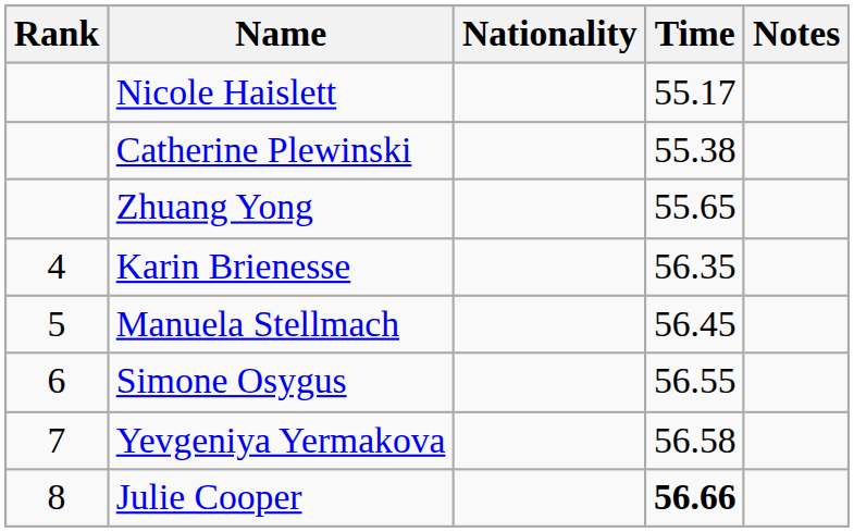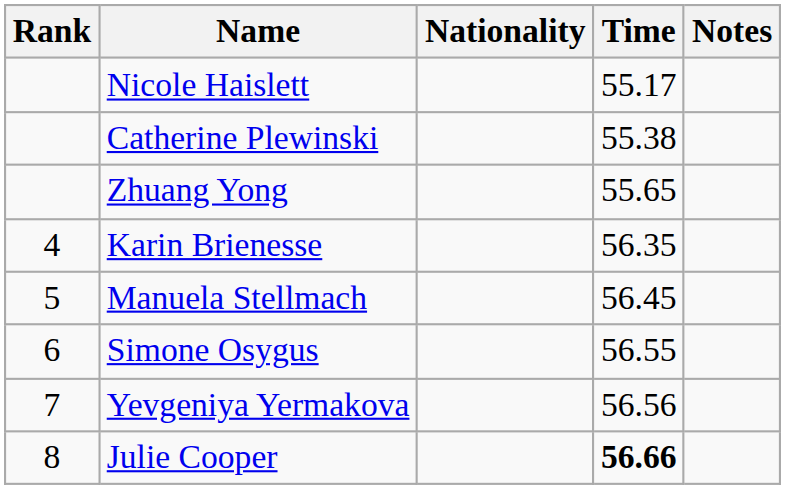 <table class="wikitable sortable" style="text-align:center">
 <tr>
 <th>Rank</th>
 <th>Name</th>
 <th>Nationality</th>
 <th>Time</th>
 <th>Notes</th>
 </tr>
 <tr>
 <td></td>
 <td align=left><a href='#'>Nicole Haislett</a></td>
 <td align=left></td>
 <td>55.17</td>
 <td></td>
 </tr>
 <tr>
 <td></td>
 <td align=left><a href='#'>Catherine Plewinski</a></td>
 <td align=left></td>
 <td>55.38</td>
 <td></td>
 </tr>
 <tr>
 <td></td>
 <td align=left><a href='#'>Zhuang Yong</a></td>
 <td align=left></td>
 <td>55.65</td>
 <td></td>
 </tr>
 <tr>
 <td>4</td>
 <td align=left><a href='#'>Karin Brienesse</a></td>
 <td align=left></td>
 <td>56.35</td>
 <td></td>
 </tr>
 <tr>
 <td>5</td>
 <td align=left><a href='#'>Manuela Stellmach</a></td>
 <td align=left></td>
 <td>56.45</td>
 <td></td>
 </tr>
 <tr>
 <td>6</td>
 <td align=left><a href='#'>Simone Osygus</a></td>
 <td align=left></td>
 <td>56.55</td>
 <td></td>
 </tr>
 <tr>
 <td>7</td>
 <td align=left><a href='#'>Yevgeniya Yermakova</a></td>
 <td align=left></td>
-<td>56.58</td>
+<td>56.56</td>
 <td></td>
 </tr>
 <tr>
 <td>8</td>
 <td align=left><a href='#'>Julie Cooper</a></td>
 <td align=left></td>
 <td><strong>56.66</strong></td>
 <td></td>
 </tr>
 </table>
